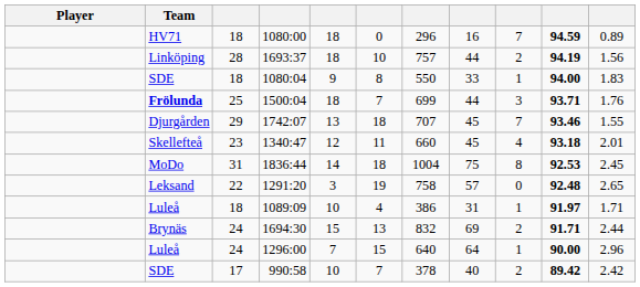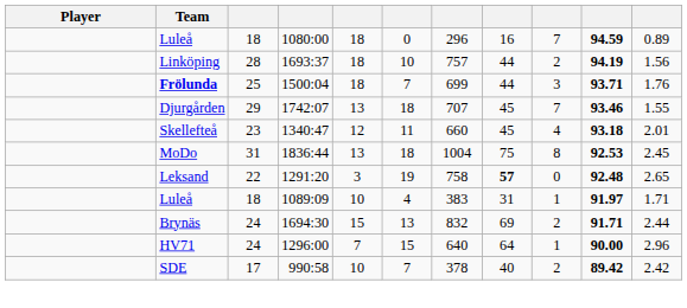 <table class="wikitable sortable" style="text-align: center">
 <tr>
 <th style="width: 10em;">Player</th>
 <th>Team</th>
 <th style="width: 3em;"></th>
 <th style="width: 3em;"></th>
 <th style="width: 3em;"></th>
 <th style="width: 3em;"></th>
 <th style="width: 3em;"></th>
 <th style="width: 3em;"></th>
 <th style="width: 3em;"></th>
 <th style="width: 3em;"></th>
 <th style="width: 3em;"></th>
 </tr>
 <tr>
 <td align="left"></td>
-<td align="left"><a href='#'>HV71</a></td>
+<td align="left"><a href='#'>Luleå</a></td>
 <td>18</td>
 <td align="right">1080:00</td>
 <td>18</td>
 <td>0</td>
 <td>296</td>
 <td>16</td>
 <td>7</td>
 <td><strong>94.59</strong></td>
 <td>0.89</td>
 </tr>
 <tr>
 <td align="left"></td>
 <td align="left"><a href='#'>Linköping</a></td>
 <td>28</td>
 <td align="right">1693:37</td>
 <td>18</td>
 <td>10</td>
 <td>757</td>
 <td>44</td>
 <td>2</td>
 <td><strong>94.19</strong></td>
 <td>1.56</td>
-</tr>
-<tr>
-<td align="left"></td>
-<td align="left"><a href='#'>SDE</a></td>
-<td>18</td>
-<td align="right">1080:04</td>
-<td>9</td>
-<td>8</td>
-<td>550</td>
-<td>33</td>
-<td>1</td>
-<td><strong>94.00</strong></td>
-<td>1.83</td>
 </tr>
 <tr>
 <td align="left"></td>
 <td align="left"><strong><a href='#'>Frölunda</a></strong></td>
 <td>25</td>
 <td align="right">1500:04</td>
 <td>18</td>
 <td>7</td>
 <td>699</td>
 <td>44</td>
 <td>3</td>
 <td><strong>93.71</strong></td>
 <td>1.76</td>
 </tr>
 <tr>
 <td align="left"></td>
 <td align="left"><a href='#'>Djurgården</a></td>
 <td>29</td>
 <td align="right">1742:07</td>
 <td>13</td>
 <td>18</td>
 <td>707</td>
 <td>45</td>
 <td>7</td>
 <td><strong>93.46</strong></td>
 <td>1.55</td>
 </tr>
 <tr>
 <td align="left"></td>
 <td align="left"><a href='#'>Skellefteå</a></td>
 <td>23</td>
 <td align="right">1340:47</td>
 <td>12</td>
 <td>11</td>
 <td>660</td>
 <td>45</td>
 <td>4</td>
 <td><strong>93.18</strong></td>
 <td>2.01</td>
 </tr>
 <tr>
 <td align="left"></td>
 <td align="left"><a href='#'>MoDo</a></td>
 <td>31</td>
 <td align="right">1836:44</td>
-<td>14</td>
+<td>13</td>
 <td>18</td>
 <td>1004</td>
 <td>75</td>
 <td>8</td>
 <td><strong>92.53</strong></td>
 <td>2.45</td>
 </tr>
 <tr>
 <td align="left"></td>
 <td align="left"><a href='#'>Leksand</a></td>
 <td>22</td>
 <td align="right">1291:20</td>
 <td>3</td>
 <td>19</td>
 <td>758</td>
-<td>57</td>
+<td><strong>57</strong></td>
 <td>0</td>
 <td><strong>92.48</strong></td>
 <td>2.65</td>
 </tr>
 <tr>
 <td align="left"></td>
 <td align="left"><a href='#'>Luleå</a></td>
 <td>18</td>
 <td align="right">1089:09</td>
 <td>10</td>
 <td>4</td>
-<td>386</td>
+<td>383</td>
 <td>31</td>
 <td>1</td>
 <td><strong>91.97</strong></td>
 <td>1.71</td>
 </tr>
 <tr>
 <td align="left"></td>
 <td align="left"><a href='#'>Brynäs</a></td>
 <td>24</td>
 <td align="right">1694:30</td>
 <td>15</td>
 <td>13</td>
 <td>832</td>
 <td>69</td>
 <td>2</td>
 <td><strong>91.71</strong></td>
 <td>2.44</td>
 </tr>
 <tr>
 <td align="left"></td>
-<td align="left"><a href='#'>Luleå</a></td>
+<td align="left"><a href='#'>HV71</a></td>
 <td>24</td>
 <td align="right">1296:00</td>
 <td>7</td>
 <td>15</td>
 <td>640</td>
 <td>64</td>
 <td>1</td>
 <td><strong>90.00</strong></td>
 <td>2.96</td>
 </tr>
 <tr>
 <td align="left"></td>
 <td align="left"><a href='#'>SDE</a></td>
 <td>17</td>
 <td align="right">990:58</td>
 <td>10</td>
 <td>7</td>
 <td>378</td>
 <td>40</td>
 <td>2</td>
 <td><strong>89.42</strong></td>
 <td>2.42</td>
 </tr>
 </table>
